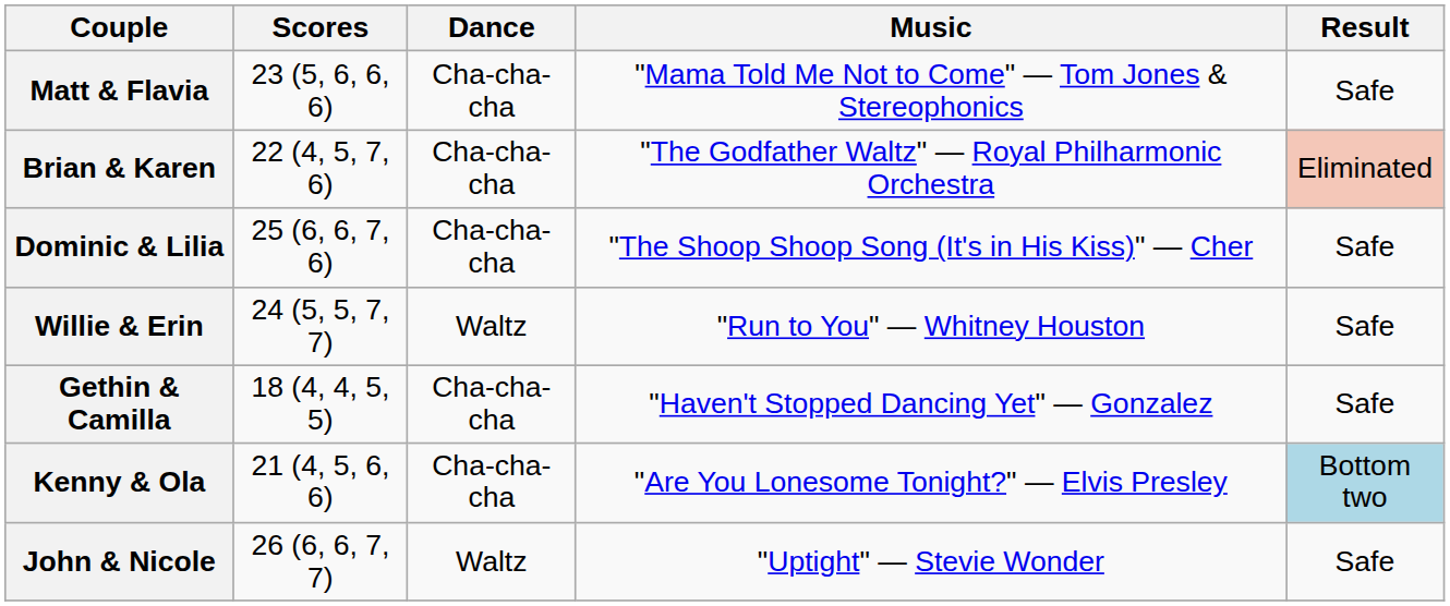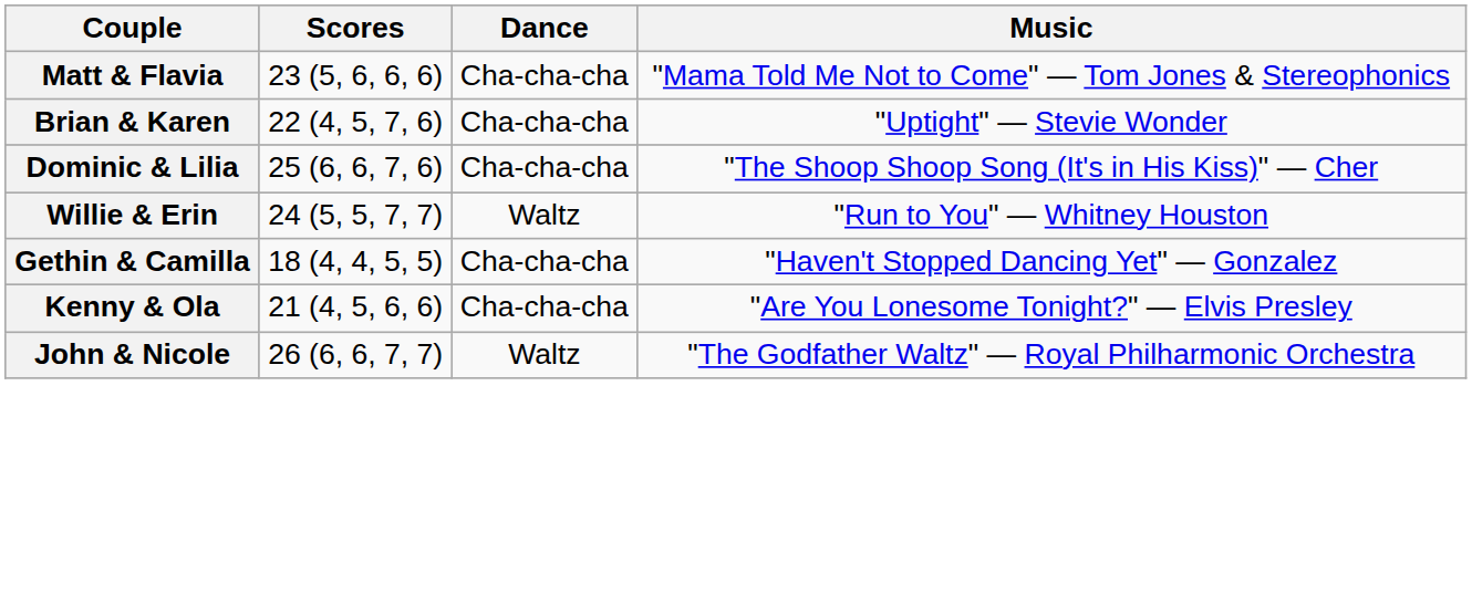 <table class="wikitable sortable" style="text-align:center; width:90%">
 <tr>
 <th scope="col">Couple</th>
 <th scope="col">Scores</th>
 <th scope="col" class="unsortable">Dance</th>
 <th scope="col" class="unsortable">Music</th>
-<th scope="col" class="unsortable">Result</th>
 </tr>
 <tr>
 <th scope="row">Matt & Flavia</th>
 <td>23 (5, 6, 6, 6)</td>
 <td>Cha-cha-cha</td>
 <td>"<a href='#'>Mama Told Me Not to Come</a>" — <a href='#'>Tom Jones</a> & <a href='#'>Stereophonics</a></td>
-<td>Safe</td>
 </tr>
 <tr>
 <th scope="row">Brian & Karen</th>
 <td>22 (4, 5, 7, 6)</td>
 <td>Cha-cha-cha</td>
-<td>"<a href='#'>The Godfather Waltz</a>" — <a href='#'>Royal Philharmonic Orchestra</a></td>
-<td bgcolor="f4c7b8">Eliminated</td>
+<td>"<a href='#'>Uptight</a>" — <a href='#'>Stevie Wonder</a></td>
 </tr>
 <tr>
 <th scope="row">Dominic & Lilia</th>
 <td>25 (6, 6, 7, 6)</td>
 <td>Cha-cha-cha</td>
 <td>"<a href='#'>The Shoop Shoop Song (It's in His Kiss)</a>" — <a href='#'>Cher</a></td>
-<td>Safe</td>
 </tr>
 <tr>
 <th scope="row">Willie & Erin</th>
 <td>24 (5, 5, 7, 7)</td>
 <td>Waltz</td>
 <td>"<a href='#'>Run to You</a>" — <a href='#'>Whitney Houston</a></td>
-<td>Safe</td>
 </tr>
 <tr>
 <th scope="row">Gethin & Camilla</th>
 <td>18 (4, 4, 5, 5)</td>
 <td>Cha-cha-cha</td>
 <td>"<a href='#'>Haven't Stopped Dancing Yet</a>" — <a href='#'>Gonzalez</a></td>
-<td>Safe</td>
 </tr>
 <tr>
 <th scope="row">Kenny & Ola</th>
 <td>21 (4, 5, 6, 6)</td>
 <td>Cha-cha-cha</td>
 <td>"<a href='#'>Are You Lonesome Tonight?</a>" — <a href='#'>Elvis Presley</a></td>
-<td bgcolor="lightblue">Bottom two</td>
 </tr>
 <tr>
 <th scope="row">John & Nicole</th>
 <td>26 (6, 6, 7, 7)</td>
 <td>Waltz</td>
-<td>"<a href='#'>Uptight</a>" — <a href='#'>Stevie Wonder</a></td>
-<td>Safe</td>
+<td>"<a href='#'>The Godfather Waltz</a>" — <a href='#'>Royal Philharmonic Orchestra</a></td>
 </tr>
 </table>
